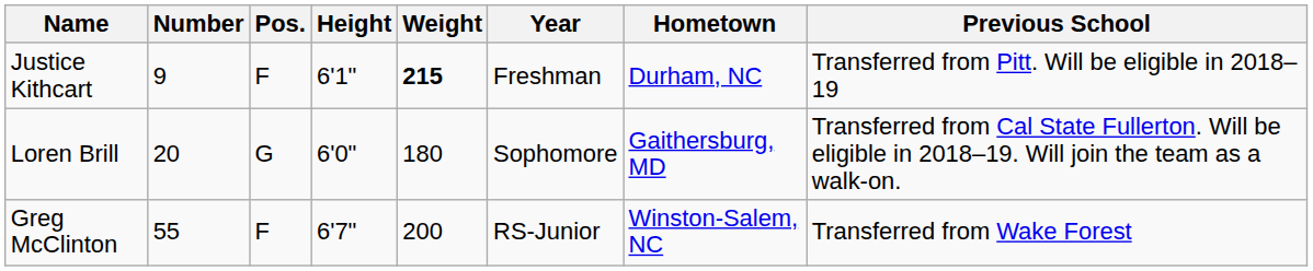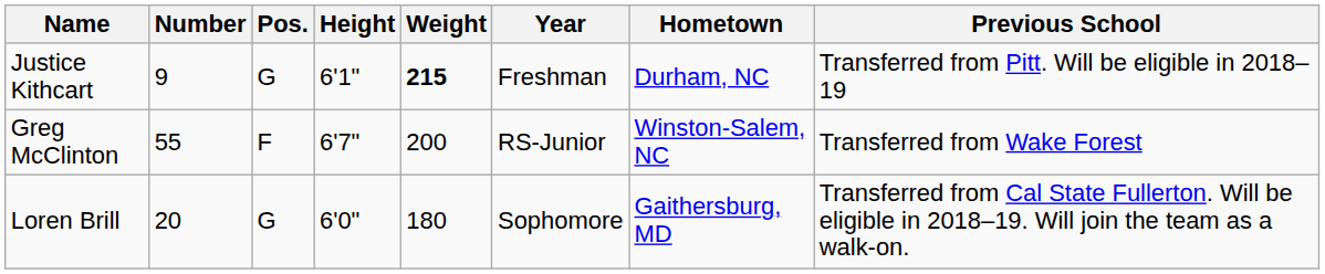 <table class="wikitable sortable" border="1">
 <tr>
 <th>Name</th>
 <th>Number</th>
 <th>Pos.</th>
 <th>Height</th>
 <th>Weight</th>
 <th>Year</th>
 <th>Hometown</th>
 <th class="unsortable">Previous School</th>
 </tr>
 <tr>
 <td>Justice Kithcart</td>
 <td>9</td>
-<td>F</td>
+<td>G</td>
 <td>6'1"</td>
 <td><strong>215</strong></td>
 <td>Freshman</td>
 <td><a href='#'>Durham, NC</a></td>
 <td>Transferred from <a href='#'>Pitt</a>. Will be eligible in 2018–19</td>
+</tr>
+<tr>
+<td>Greg McClinton</td>
+<td>55</td>
+<td>F</td>
+<td>6'7"</td>
+<td>200</td>
+<td>RS-Junior</td>
+<td><a href='#'>Winston-Salem, NC</a></td>
+<td>Transferred from <a href='#'>Wake Forest</a></td>
 </tr>
 <tr>
 <td>Loren Brill</td>
 <td>20</td>
 <td>G</td>
 <td>6'0"</td>
 <td>180</td>
 <td>Sophomore</td>
 <td><a href='#'>Gaithersburg, MD</a></td>
 <td>Transferred from <a href='#'>Cal State Fullerton</a>. Will be eligible in 2018–19. Will join the team as a walk-on.</td>
 </tr>
-<tr>
-<td>Greg McClinton</td>
-<td>55</td>
-<td>F</td>
-<td>6'7"</td>
-<td>200</td>
-<td>RS-Junior</td>
-<td><a href='#'>Winston-Salem, NC</a></td>
-<td>Transferred from <a href='#'>Wake Forest</a></td>
-</tr>
 </table>
